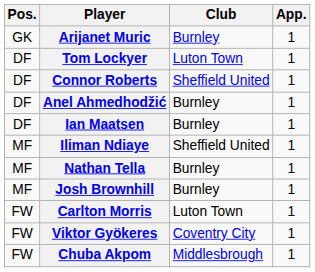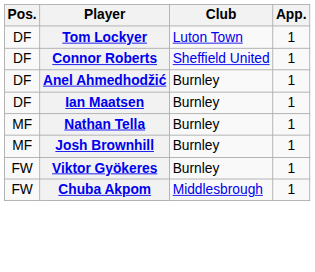 <table class="wikitable plainrowheaders" style="text-align: left">
 <tr>
 <th scope="col">Pos.</th>
 <th scope="col">Player</th>
 <th scope="col">Club</th>
 <th scope="col">App.</th>
-</tr>
-<tr>
-<td style="text-align:center">GK</td>
-<th scope="row"><a href='#'>Arijanet Muric</a></th>
-<td><a href='#'>Burnley</a></td>
-<td style="text-align:center">1</td>
 </tr>
 <tr>
 <td style="text-align:center">DF</td>
 <th scope="row"><a href='#'>Tom Lockyer</a></th>
 <td><a href='#'>Luton Town</a></td>
 <td style="text-align:center">1</td>
 </tr>
 <tr>
 <td style="text-align:center">DF</td>
 <th scope="row"><a href='#'>Connor Roberts</a></th>
 <td><a href='#'>Sheffield United</a></td>
 <td style="text-align:center">1</td>
 </tr>
 <tr>
 <td style="text-align:center">DF</td>
 <th scope="row"><a href='#'>Anel Ahmedhodžić</a></th>
 <td>Burnley</td>
 <td style="text-align:center">1</td>
 </tr>
 <tr>
 <td style="text-align:center">DF</td>
 <th scope="row"><a href='#'>Ian Maatsen</a></th>
 <td>Burnley</td>
 <td style="text-align:center">1</td>
 </tr>
 <tr>
 <td style="text-align:center">MF</td>
-<th scope="row"><a href='#'>Iliman Ndiaye</a></th>
-<td>Sheffield United</td>
-<td style="text-align:center">1</td>
-</tr>
-<tr>
-<td style="text-align:center">MF</td>
 <th scope="row"><a href='#'>Nathan Tella</a></th>
 <td>Burnley</td>
 <td style="text-align:center">1</td>
 </tr>
 <tr>
 <td style="text-align:center">MF</td>
 <th scope="row"><a href='#'>Josh Brownhill</a></th>
 <td>Burnley</td>
 <td style="text-align:center">1</td>
 </tr>
 <tr>
 <td style="text-align:center">FW</td>
-<th scope="row"><a href='#'>Carlton Morris</a></th>
-<td>Luton Town</td>
-<td style="text-align:center">1</td>
-</tr>
-<tr>
-<td style="text-align:center">FW</td>
 <th scope="row"><a href='#'>Viktor Gyökeres</a></th>
-<td><a href='#'>Coventry City</a></td>
+<td>Burnley</td>
 <td style="text-align:center">1</td>
 </tr>
 <tr>
 <td style="text-align:center">FW</td>
 <th scope="row"><a href='#'>Chuba Akpom</a></th>
 <td><a href='#'>Middlesbrough</a></td>
 <td style="text-align:center">1</td>
 </tr>
 </table>
